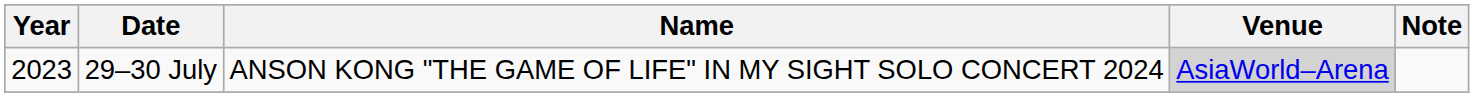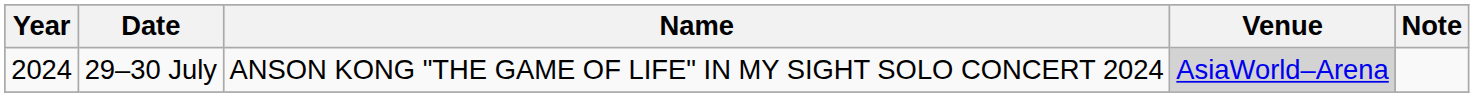 <table class="wikitable plainrowheaders">
 <tr>
 <th scope="col">Year</th>
 <th scope="col">Date</th>
 <th scope="col">Name</th>
 <th scope="col">Venue</th>
 <th scope="col">Note</th>
 </tr>
 <tr>
-<td>2023</td>
+<td>2024</td>
 <td>29–30 July</td>
 <td>ANSON KONG "THE GAME OF LIFE" IN MY SIGHT SOLO CONCERT 2024</td>
 <td style="background: lightgrey;"><a href='#'>AsiaWorld–Arena</a></td>
 <td></td>
 </tr>
 </table>
